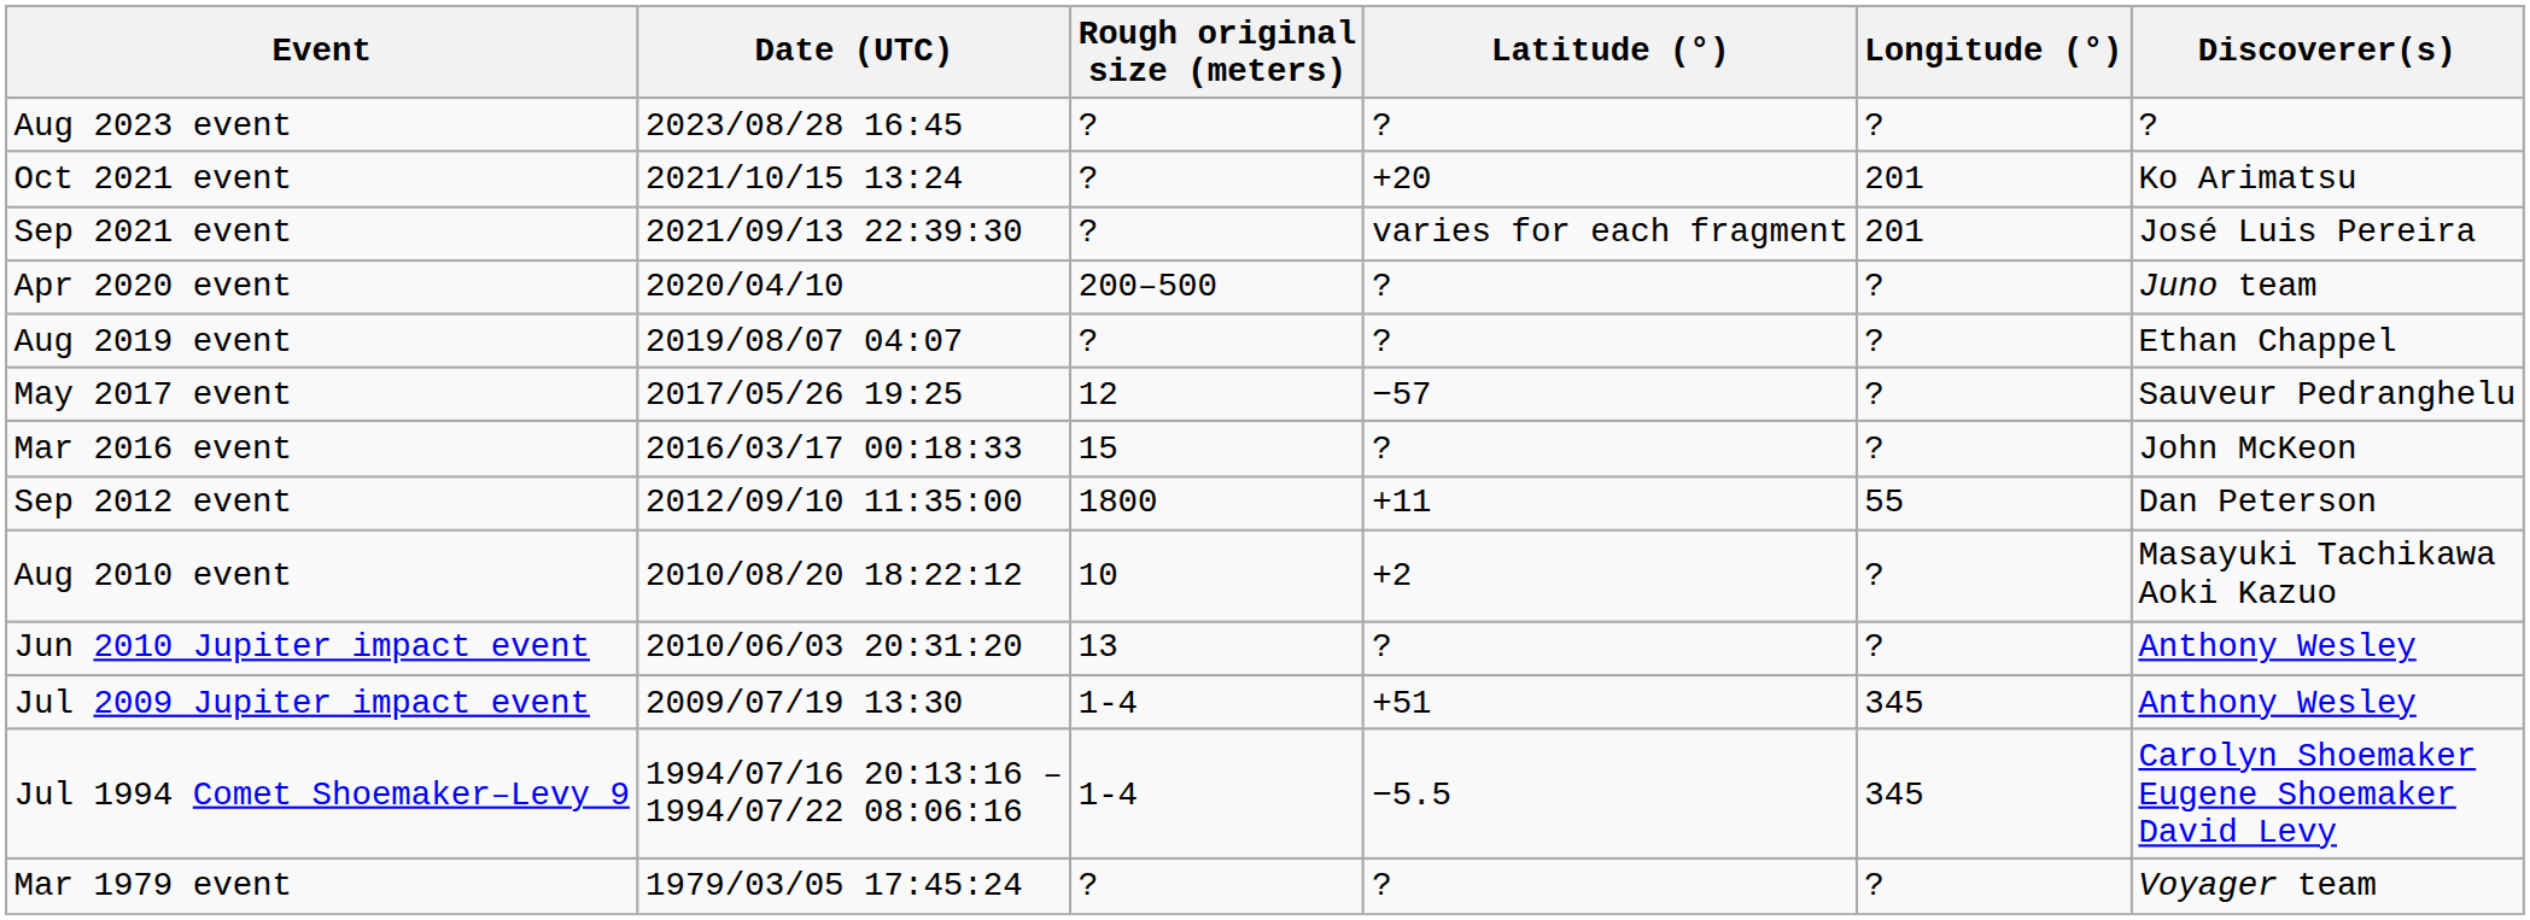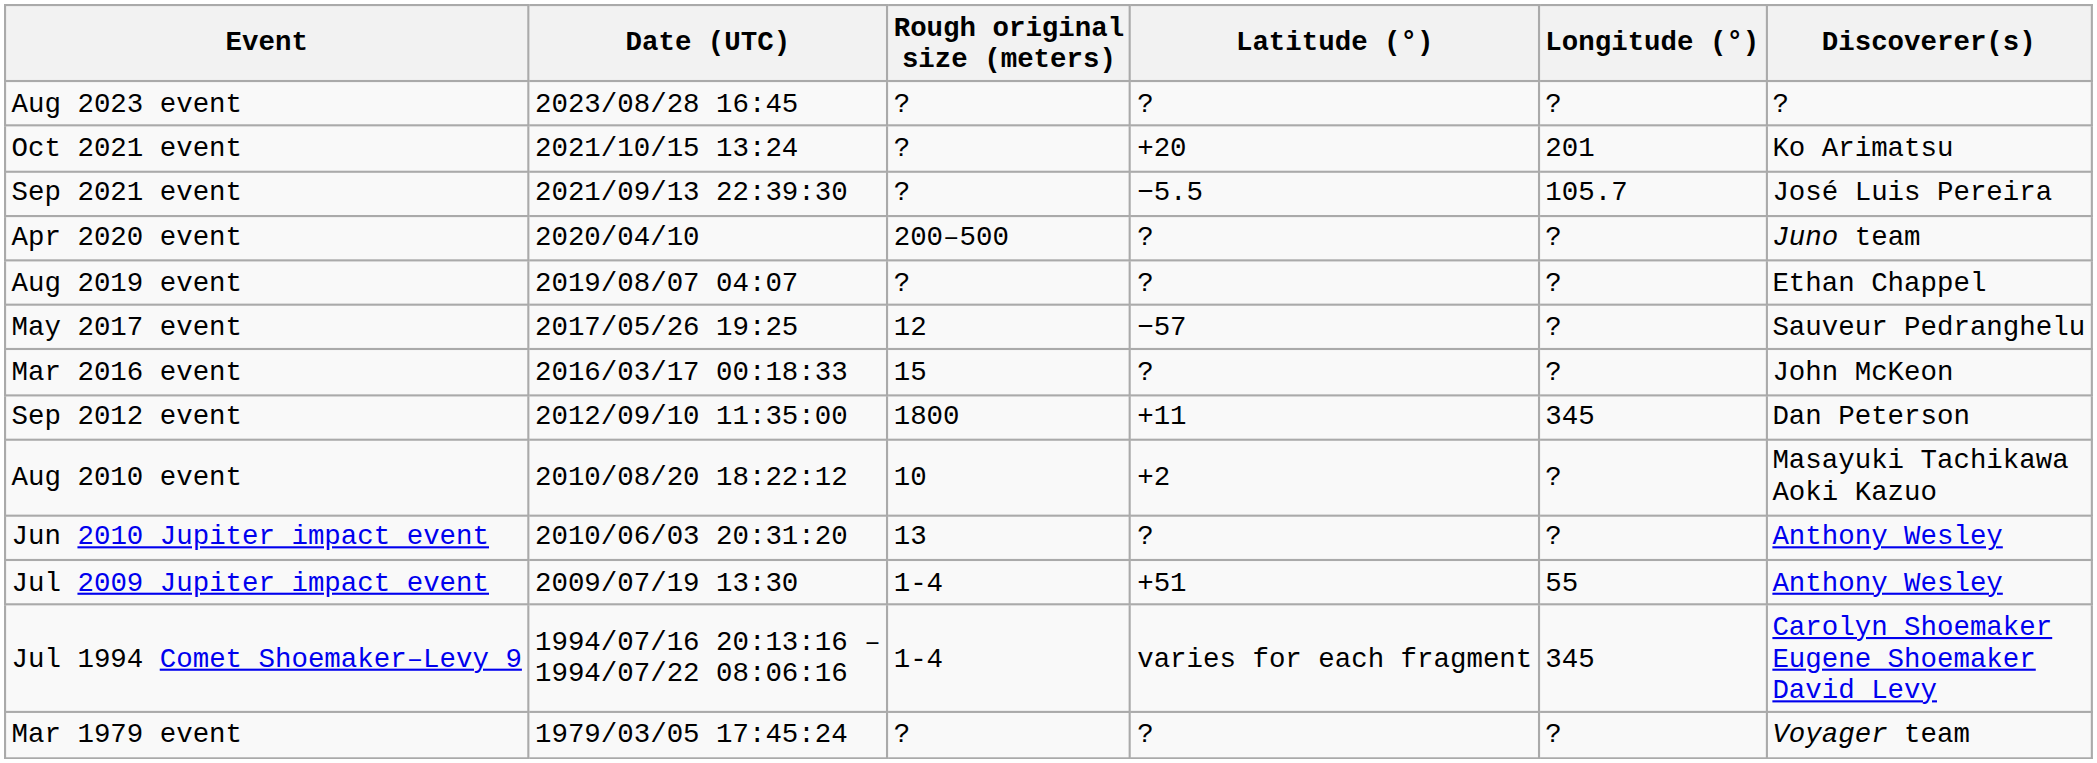 <table class="wikitable sortable">
 <tr>
 <th>Event</th>
 <th>Date (UTC)</th>
 <th>Rough original<br>size (meters)</th>
 <th>Latitude (°)</th>
 <th>Longitude (°)</th>
 <th>Discoverer(s)</th>
 </tr>
 <tr>
 <td>Aug 2023 event</td>
 <td>2023/08/28 16:45</td>
 <td>?</td>
 <td>?</td>
 <td>?</td>
 <td>?</td>
 </tr>
 <tr>
 <td>Oct 2021 event</td>
 <td>2021/10/15 13:24</td>
 <td>?</td>
 <td>+20</td>
 <td>201</td>
 <td>Ko Arimatsu</td>
 </tr>
 <tr>
 <td>Sep 2021 event</td>
 <td>2021/09/13 22:39:30</td>
 <td>?</td>
-<td>varies for each fragment</td>
-<td>201</td>
+<td>−5.5</td>
+<td>105.7</td>
 <td>José Luis Pereira</td>
 </tr>
 <tr>
 <td>Apr 2020 event</td>
 <td>2020/04/10</td>
 <td>200–500</td>
 <td>?</td>
 <td>?</td>
 <td><em>Juno</em> team</td>
 </tr>
 <tr>
 <td>Aug 2019 event</td>
 <td>2019/08/07 04:07</td>
 <td>?</td>
 <td>?</td>
 <td>?</td>
 <td>Ethan Chappel</td>
 </tr>
 <tr>
 <td>May 2017 event</td>
 <td>2017/05/26 19:25</td>
 <td>12</td>
 <td>−57</td>
 <td>?</td>
 <td>Sauveur Pedranghelu</td>
 </tr>
 <tr>
 <td>Mar 2016 event</td>
 <td>2016/03/17 00:18:33</td>
 <td>15</td>
 <td>?</td>
 <td>?</td>
 <td>John McKeon</td>
 </tr>
 <tr>
 <td>Sep 2012 event</td>
 <td>2012/09/10 11:35:00</td>
 <td>1800</td>
 <td>+11</td>
-<td>55</td>
+<td>345</td>
 <td>Dan Peterson</td>
 </tr>
 <tr>
 <td>Aug 2010 event</td>
 <td>2010/08/20 18:22:12</td>
 <td>10</td>
 <td>+2</td>
 <td>?</td>
 <td>Masayuki Tachikawa<br>Aoki Kazuo</td>
 </tr>
 <tr>
 <td>Jun <a href='#'>2010 Jupiter impact event</a></td>
 <td>2010/06/03 20:31:20</td>
 <td>13</td>
 <td>?</td>
 <td>?</td>
 <td><a href='#'>Anthony Wesley</a></td>
 </tr>
 <tr>
 <td>Jul <a href='#'>2009 Jupiter impact event</a></td>
 <td>2009/07/19 13:30</td>
 <td>1-4</td>
 <td>+51</td>
-<td>345</td>
+<td>55</td>
 <td><a href='#'>Anthony Wesley</a></td>
 </tr>
 <tr>
 <td>Jul 1994 <a href='#'>Comet Shoemaker–Levy 9</a></td>
 <td>1994/07/16 20:13:16 –<br> 1994/07/22 08:06:16</td>
 <td>1-4</td>
-<td>−5.5</td>
+<td>varies for each fragment</td>
 <td>345</td>
 <td><a href='#'>Carolyn Shoemaker</a><br><a href='#'>Eugene Shoemaker</a><br><a href='#'>David Levy</a></td>
 </tr>
 <tr>
 <td>Mar 1979 event</td>
 <td>1979/03/05 17:45:24</td>
 <td>?</td>
 <td>?</td>
 <td>?</td>
 <td><em>Voyager</em> team</td>
 </tr>
 </table>
